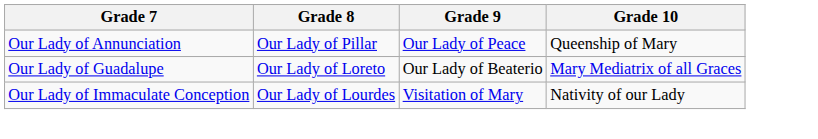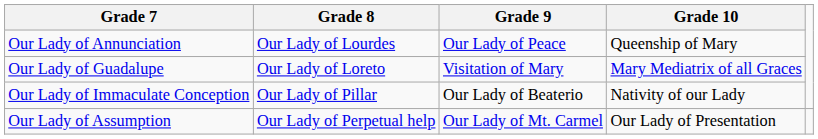 <table class="wikitable">
 <tr>
 <th>Grade 7</th>
 <th>Grade 8</th>
 <th>Grade 9</th>
 <th>Grade 10</th>
 </tr>
 <tr>
 <td><a href='#'>Our Lady of Annunciation</a></td>
-<td><a href='#'>Our Lady of Pillar</a></td>
+<td><a href='#'>Our Lady of Lourdes</a></td>
 <td><a href='#'>Our Lady of Peace</a></td>
 <td>Queenship of Mary</td>
 </tr>
 <tr>
 <td><a href='#'>Our Lady of Guadalupe</a></td>
 <td><a href='#'>Our Lady of Loreto</a></td>
-<td>Our Lady of Beaterio</td>
+<td><a href='#'>Visitation of Mary</a></td>
 <td><a href='#'>Mary Mediatrix of all Graces</a></td>
 </tr>
 <tr>
 <td><a href='#'>Our Lady of Immaculate Conception</a></td>
-<td><a href='#'>Our Lady of Lourdes</a></td>
-<td><a href='#'>Visitation of Mary</a></td>
+<td><a href='#'>Our Lady of Pillar</a></td>
+<td>Our Lady of Beaterio</td>
 <td>Nativity of our Lady</td>
 </tr>
+<tr>
+<td><a href='#'>Our Lady of Assumption</a></td>
+<td><a href='#'>Our Lady of Perpetual help</a></td>
+<td><a href='#'>Our Lady of Mt. Carmel</a></td>
+<td>Our Lady of Presentation</td>
+<td></td>
+</tr>
 </table>
